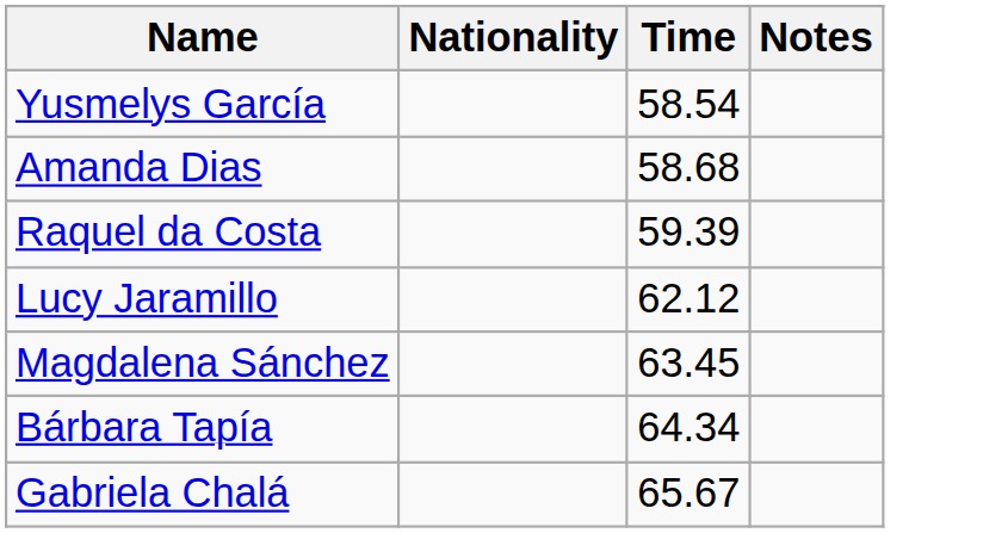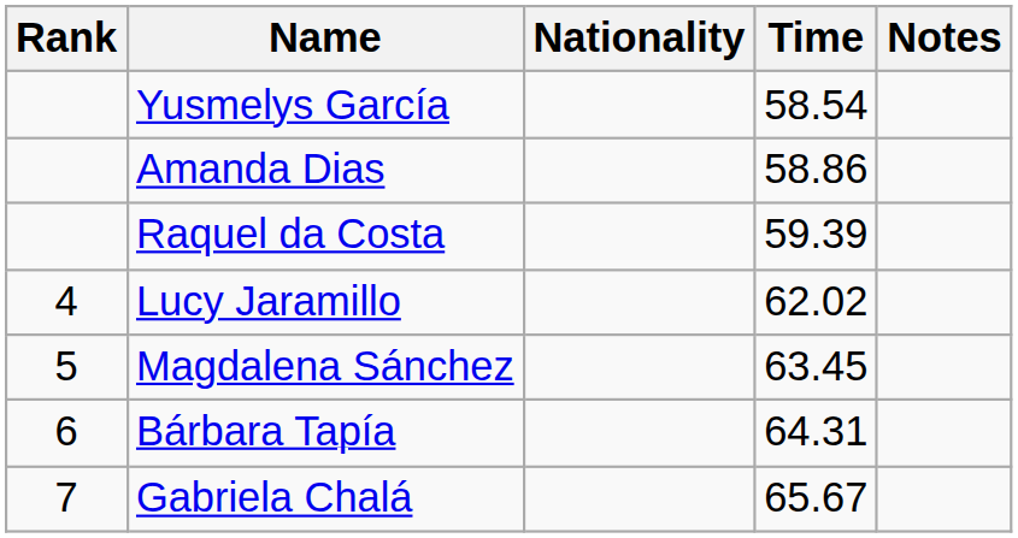 <table class="wikitable sortable" style="text-align:center">
 <tr>
+<th>Rank</th>
 <th>Name</th>
 <th>Nationality</th>
 <th>Time</th>
 <th>Notes</th>
 </tr>
 <tr>
+<td align=center></td>
 <td align=left><a href='#'>Yusmelys García</a></td>
 <td align=left></td>
 <td>58.54</td>
 <td></td>
 </tr>
 <tr>
+<td align=center></td>
 <td align=left><a href='#'>Amanda Dias</a></td>
 <td align=left></td>
-<td>58.68</td>
+<td>58.86</td>
 <td></td>
 </tr>
 <tr>
+<td align=center></td>
 <td align=left><a href='#'>Raquel da Costa</a></td>
 <td align=left></td>
 <td>59.39</td>
 <td></td>
 </tr>
 <tr>
+<td align=center>4</td>
 <td align=left><a href='#'>Lucy Jaramillo</a></td>
 <td align=left></td>
-<td>62.12</td>
+<td>62.02</td>
 <td></td>
 </tr>
 <tr>
+<td align=center>5</td>
 <td align=left><a href='#'>Magdalena Sánchez</a></td>
 <td align=left></td>
 <td>63.45</td>
 <td></td>
 </tr>
 <tr>
+<td align=center>6</td>
 <td align=left><a href='#'>Bárbara Tapía</a></td>
 <td align=left></td>
-<td>64.34</td>
+<td>64.31</td>
 <td></td>
 </tr>
 <tr>
+<td align=center>7</td>
 <td align=left><a href='#'>Gabriela Chalá</a></td>
 <td align=left></td>
 <td>65.67</td>
 <td></td>
 </tr>
 </table>
